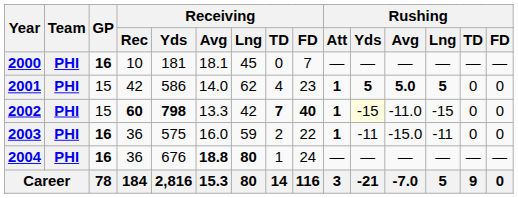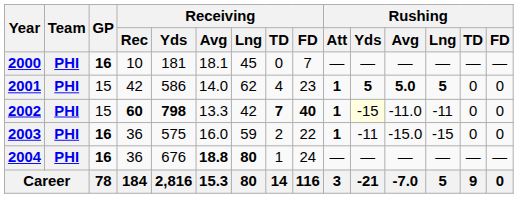 <table class="wikitable" style="text-align:center;">
 <tr>
 <th rowspan="2">Year</th>
 <th rowspan="2">Team</th>
 <th rowspan="2">GP</th>
 <th colspan="6">Receiving</th>
 <th colspan="6">Rushing</th>
 </tr>
 <tr>
 <th>Rec</th>
 <th>Yds</th>
 <th>Avg</th>
 <th>Lng</th>
 <th>TD</th>
 <th>FD</th>
 <th>Att</th>
 <th>Yds</th>
 <th>Avg</th>
 <th>Lng</th>
 <th>TD</th>
 <th>FD</th>
 </tr>
 <tr>
 <th><a href='#'>2000</a></th>
 <th><a href='#'>PHI</a></th>
 <td><strong>16</strong></td>
 <td>10</td>
 <td>181</td>
 <td>18.1</td>
 <td>45</td>
 <td>0</td>
 <td>7</td>
 <td>—</td>
 <td>—</td>
 <td>—</td>
 <td>—</td>
 <td>—</td>
 <td>—</td>
 </tr>
 <tr>
 <th><a href='#'>2001</a></th>
 <th><a href='#'>PHI</a></th>
 <td>15</td>
 <td>42</td>
 <td>586</td>
 <td>14.0</td>
 <td>62</td>
 <td>4</td>
 <td>23</td>
 <td><strong>1</strong></td>
 <td><strong>5</strong></td>
 <td><strong>5.0</strong></td>
 <td><strong>5</strong></td>
 <td>0</td>
 <td>0</td>
 </tr>
 <tr>
 <th><a href='#'>2002</a></th>
 <th><a href='#'>PHI</a></th>
 <td>15</td>
 <td><strong>60</strong></td>
 <td><strong>798</strong></td>
 <td>13.3</td>
 <td>42</td>
 <td><strong>7</strong></td>
 <td><strong>40</strong></td>
 <td><strong>1</strong></td>
 <td style="background: lightyellow;">-15</td>
 <td>-11.0</td>
-<td>-15</td>
+<td>-11</td>
 <td>0</td>
 <td>0</td>
 </tr>
 <tr>
 <th><a href='#'>2003</a></th>
 <th><a href='#'>PHI</a></th>
 <td><strong>16</strong></td>
 <td>36</td>
 <td>575</td>
 <td>16.0</td>
 <td>59</td>
 <td>2</td>
 <td>22</td>
 <td><strong>1</strong></td>
 <td>-11</td>
 <td>-15.0</td>
-<td>-11</td>
+<td>-15</td>
 <td>0</td>
 <td>0</td>
 </tr>
 <tr>
 <th><a href='#'>2004</a></th>
 <th><a href='#'>PHI</a></th>
 <td><strong>16</strong></td>
 <td>36</td>
 <td>676</td>
 <td><strong>18.8</strong></td>
 <td><strong>80</strong></td>
 <td>1</td>
 <td>24</td>
 <td>—</td>
 <td>—</td>
 <td>—</td>
 <td>—</td>
 <td>—</td>
 <td>—</td>
 </tr>
 <tr>
 <th colspan="2">Career</th>
 <th>78</th>
 <th>184</th>
 <th>2,816</th>
 <th>15.3</th>
 <th>80</th>
 <th>14</th>
 <th>116</th>
 <th>3</th>
 <th>-21</th>
 <th>-7.0</th>
 <th>5</th>
 <th>9</th>
 <th>0</th>
 </tr>
 </table>
